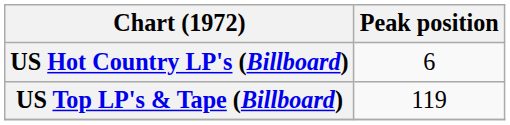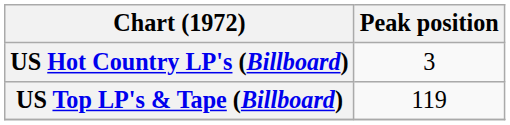 <table class="wikitable plainrowheaders" style="text-align:center">
 <tr>
 <th scope="col">Chart (1972)</th>
 <th scope="col">Peak position</th>
 </tr>
 <tr>
 <th scope = "row">US <a href='#'>Hot Country LP's</a> (<em><a href='#'>Billboard</a></em>)</th>
-<td>6</td>
+<td>3</td>
 </tr>
 <tr>
 <th scope = "row">US <a href='#'>Top LP's & Tape</a> (<em><a href='#'>Billboard</a></em>)</th>
 <td>119</td>
 </tr>
 <tr>
 </tr>
 </table>
